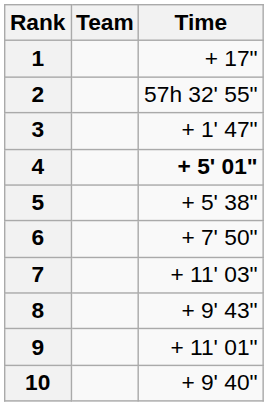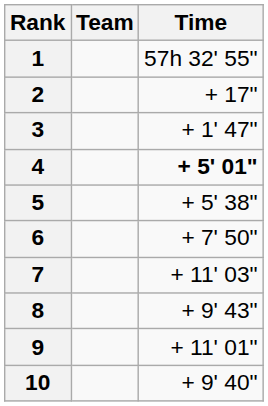 <table class="wikitable">
 <tr>
 <th scope="col">Rank</th>
 <th scope="col">Team</th>
 <th scope="col">Time</th>
 </tr>
 <tr>
 <th scope="row">1</th>
 <td> </td>
-<td align="right">+ 17"</td>
+<td align="right">57h 32' 55"</td>
 </tr>
 <tr>
 <th scope="row">2</th>
 <td> </td>
-<td align="right">57h 32' 55"</td>
+<td align="right">+ 17"</td>
 </tr>
 <tr>
 <th scope="row">3</th>
 <td> </td>
 <td align="right">+ 1' 47"</td>
 </tr>
 <tr>
 <th scope="row">4</th>
 <td> </td>
 <td align="right"><strong>+ 5' 01"</strong></td>
 </tr>
 <tr>
 <th scope="row">5</th>
 <td> </td>
 <td align="right">+ 5' 38"</td>
 </tr>
 <tr>
 <th scope="row">6</th>
 <td> </td>
 <td align="right">+ 7' 50"</td>
 </tr>
 <tr>
 <th scope="row">7</th>
 <td> </td>
 <td align="right">+ 11' 03"</td>
 </tr>
 <tr>
 <th scope="row">8</th>
 <td> </td>
 <td align="right">+ 9' 43"</td>
 </tr>
 <tr>
 <th scope="row">9</th>
 <td> </td>
 <td align="right">+ 11' 01"</td>
 </tr>
 <tr>
 <th scope="row">10</th>
 <td> </td>
 <td align="right">+ 9' 40"</td>
 </tr>
 </table>
